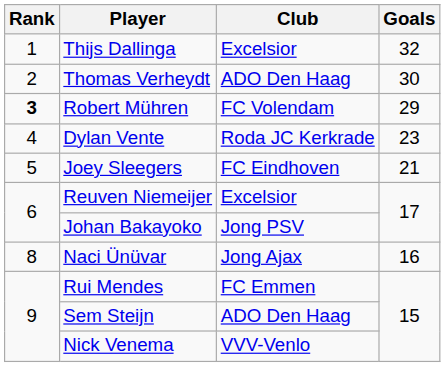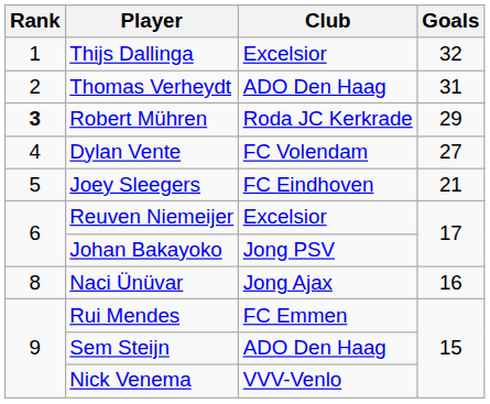 <table class="wikitable" style="text-align:center;">
 <tr>
 <th>Rank</th>
 <th>Player</th>
 <th>Club</th>
 <th>Goals</th>
 </tr>
 <tr>
 <td>1</td>
 <td align="left"> <a href='#'>Thijs Dallinga</a></td>
 <td align="left"><a href='#'>Excelsior</a></td>
 <td>32</td>
 </tr>
 <tr>
 <td>2</td>
 <td align="left"> <a href='#'>Thomas Verheydt</a></td>
 <td align="left"><a href='#'>ADO Den Haag</a></td>
-<td>30</td>
+<td>31</td>
 </tr>
 <tr>
 <td><strong>3</strong></td>
 <td align="left"> <a href='#'>Robert Mühren</a></td>
-<td align="left"><a href='#'>FC Volendam</a></td>
+<td align="left"><a href='#'>Roda JC Kerkrade</a></td>
 <td>29</td>
 </tr>
 <tr>
 <td>4</td>
 <td align="left"> <a href='#'>Dylan Vente</a></td>
-<td align="left"><a href='#'>Roda JC Kerkrade</a></td>
-<td>23</td>
+<td align="left"><a href='#'>FC Volendam</a></td>
+<td>27</td>
 </tr>
 <tr>
 <td>5</td>
 <td align="left"> <a href='#'>Joey Sleegers</a></td>
 <td align="left"><a href='#'>FC Eindhoven</a></td>
 <td>21</td>
 </tr>
 <tr>
 <td rowspan="2">6</td>
 <td align="left"> <a href='#'>Reuven Niemeijer</a></td>
 <td align="left"><a href='#'>Excelsior</a></td>
 <td rowspan="2">17</td>
 </tr>
 <tr>
 <td align="left"> <a href='#'>Johan Bakayoko</a></td>
 <td align="left"><a href='#'>Jong PSV</a></td>
 </tr>
 <tr>
 <td>8</td>
 <td align="left"> <a href='#'>Naci Ünüvar</a></td>
 <td align="left"><a href='#'>Jong Ajax</a></td>
 <td>16</td>
 </tr>
 <tr>
 <td rowspan="3">9</td>
 <td align="left"> <a href='#'>Rui Mendes</a></td>
 <td align="left"><a href='#'>FC Emmen</a></td>
 <td rowspan="3">15</td>
 </tr>
 <tr>
 <td align="left"> <a href='#'>Sem Steijn</a></td>
 <td align="left"><a href='#'>ADO Den Haag</a></td>
 </tr>
 <tr>
 <td align="left"> <a href='#'>Nick Venema</a></td>
 <td align="left"><a href='#'>VVV-Venlo</a></td>
 </tr>
 </table>
